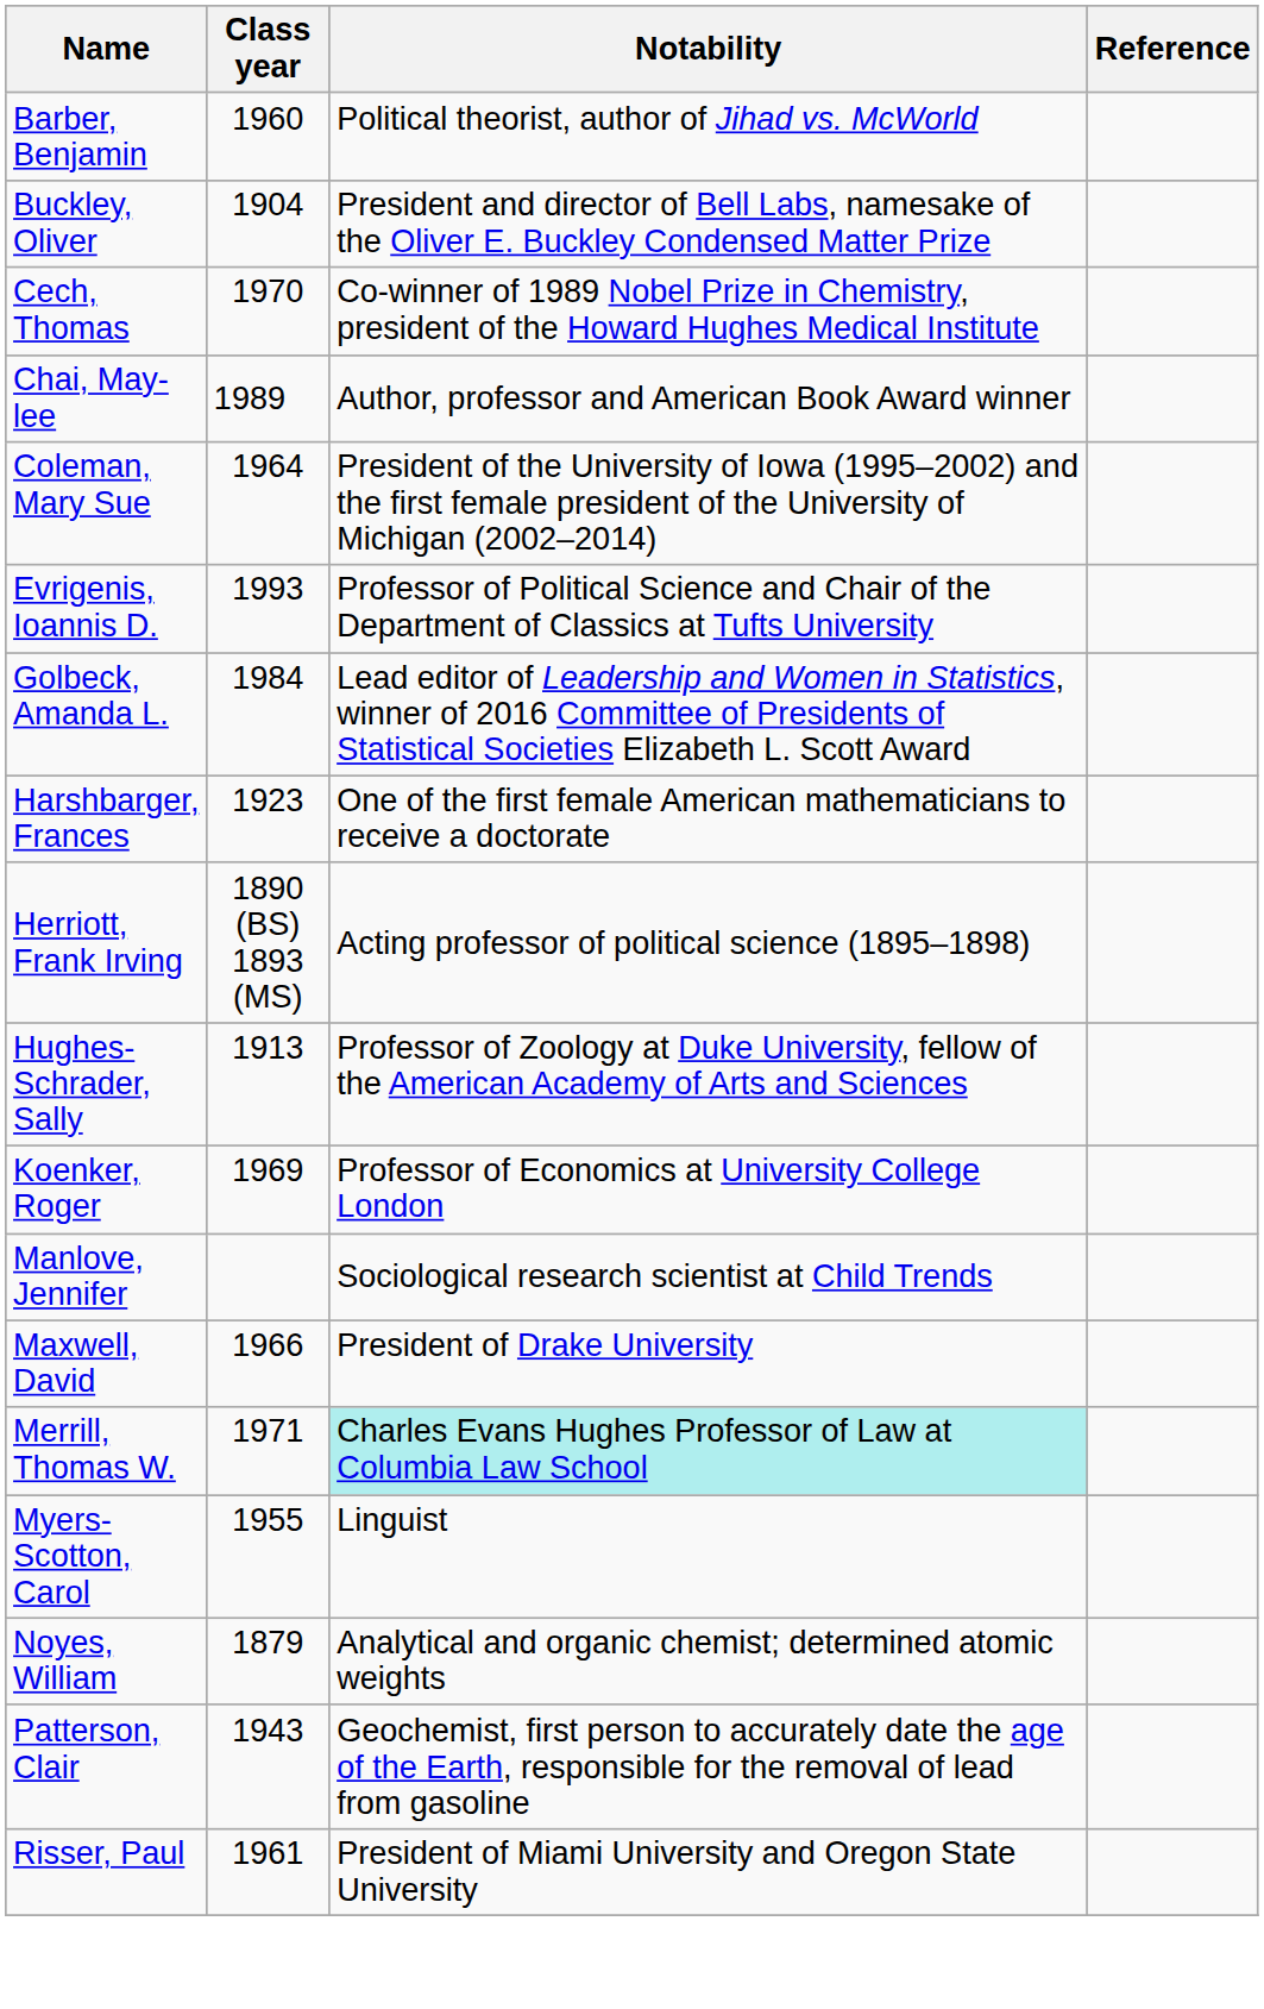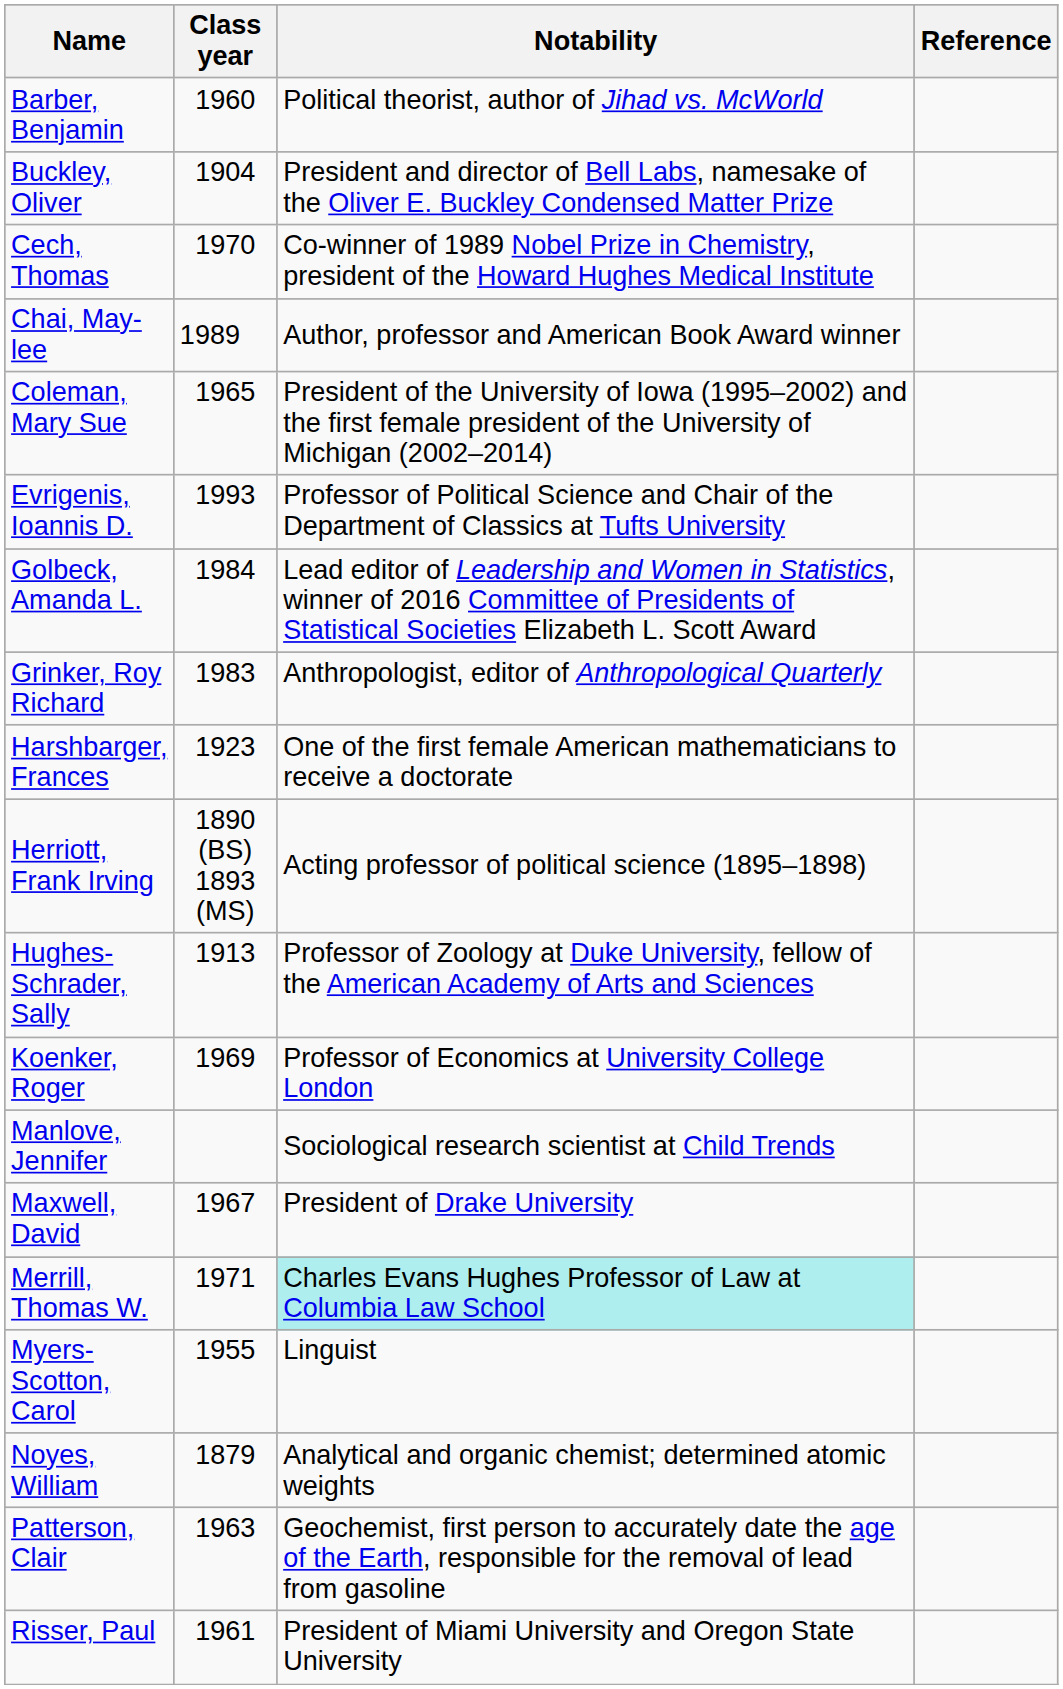 <table class="wikitable sortable" style="width:100%">
 <tr>
 <th width="*">Name</th>
 <th width="10%">Class year</th>
 <th width="65%">Notability</th>
 <th width="*">Reference</th>
 </tr>
 <tr valign="top">
 <td><a href='#'>Barber, Benjamin</a></td>
 <td align="center">1960</td>
 <td>Political theorist, author of <em><a href='#'>Jihad vs. McWorld</a></em></td>
 <td align="center"></td>
 </tr>
 <tr valign="top">
 <td><a href='#'>Buckley, Oliver</a></td>
 <td align="center">1904</td>
 <td>President and director of <a href='#'>Bell Labs</a>, namesake of the <a href='#'>Oliver E. Buckley Condensed Matter Prize</a></td>
 <td align="center"></td>
 </tr>
 <tr valign="top">
 <td><a href='#'>Cech, Thomas</a></td>
 <td align="center">1970</td>
 <td>Co-winner of 1989 <a href='#'>Nobel Prize in Chemistry</a>, president of the <a href='#'>Howard Hughes Medical Institute</a></td>
 <td align="center"></td>
 </tr>
 <tr>
 <td><a href='#'>Chai, May-lee</a></td>
 <td>1989</td>
 <td>Author, professor and American Book Award winner</td>
 <td></td>
 </tr>
 <tr valign="top">
 <td><a href='#'>Coleman, Mary Sue</a></td>
-<td align="center">1964</td>
+<td align="center">1965</td>
 <td>President of the University of Iowa (1995–2002) and the first female president of the University of Michigan (2002–2014)</td>
 <td align="center"></td>
 </tr>
 <tr valign="top">
 <td><a href='#'>Evrigenis, Ioannis D.</a></td>
 <td align="center">1993</td>
 <td>Professor of Political Science and Chair of the Department of Classics at <a href='#'>Tufts University</a></td>
 <td align="center"></td>
 </tr>
 <tr valign="top">
 <td><a href='#'>Golbeck, Amanda L.</a></td>
 <td align="center">1984</td>
 <td>Lead editor of <em><a href='#'>Leadership and Women in Statistics</a></em>, winner of 2016 <a href='#'>Committee of Presidents of Statistical Societies</a> Elizabeth L. Scott Award</td>
+<td align="center"></td>
+</tr>
+<tr valign="top">
+<td><a href='#'>Grinker, Roy Richard</a></td>
+<td align="center">1983</td>
+<td>Anthropologist, editor of <em><a href='#'>Anthropological Quarterly</a></em></td>
 <td align="center"></td>
 </tr>
 <tr valign="top">
 <td><a href='#'>Harshbarger, Frances</a></td>
 <td align="center">1923</td>
 <td>One of the first female American mathematicians to receive a doctorate</td>
 <td align="center"></td>
 </tr>
 <tr>
 <td><a href='#'>Herriott, Frank Irving</a></td>
 <td align="center">1890 (BS)<br>1893 (MS)</td>
 <td>Acting professor of political science (1895–1898)</td>
 <td></td>
 </tr>
 <tr valign="top"|>
 <td><a href='#'>Hughes-Schrader, Sally</a></td>
 <td align="center">1913</td>
 <td>Professor of Zoology at <a href='#'>Duke University</a>, fellow of the <a href='#'>American Academy of Arts and Sciences</a></td>
 <td align="center"></td>
 </tr>
 <tr valign="top">
 <td><a href='#'>Koenker, Roger</a></td>
 <td align="center">1969</td>
 <td>Professor of Economics at <a href='#'>University College London</a></td>
 <td align="center"></td>
 </tr>
 <tr>
 <td><a href='#'>Manlove, Jennifer</a></td>
 <td></td>
 <td>Sociological research scientist at <a href='#'>Child Trends</a></td>
 <td></td>
 </tr>
 <tr valign="top">
 <td><a href='#'>Maxwell, David</a></td>
-<td align="center">1966</td>
+<td align="center">1967</td>
 <td>President of <a href='#'>Drake University</a></td>
 <td align="center"></td>
 </tr>
 <tr valign="top">
 <td><a href='#'>Merrill, Thomas W.</a></td>
 <td align="center">1971</td>
 <td style="background: paleturquoise;">Charles Evans Hughes Professor of Law at <a href='#'>Columbia Law School</a></td>
 <td align="center"></td>
 </tr>
 <tr valign="top">
 <td><a href='#'>Myers-Scotton, Carol</a></td>
 <td align="center">1955</td>
 <td>Linguist</td>
 <td align="center"></td>
 </tr>
 <tr valign="top">
 <td><a href='#'>Noyes, William</a></td>
 <td align="center">1879</td>
 <td>Analytical and organic chemist; determined atomic weights</td>
 <td align="center"></td>
 </tr>
 <tr valign="top">
 <td><a href='#'>Patterson, Clair</a></td>
-<td align="center">1943</td>
+<td align="center">1963</td>
 <td>Geochemist, first person to accurately date the <a href='#'>age of the Earth</a>, responsible for the removal of lead from gasoline</td>
 <td align="center"></td>
 </tr>
 <tr valign="top">
 <td><a href='#'>Risser, Paul</a></td>
 <td align="center">1961</td>
 <td>President of Miami University and Oregon State University</td>
 <td align="center"></td>
 </tr>
 <tr>
 </tr>
 </table>
